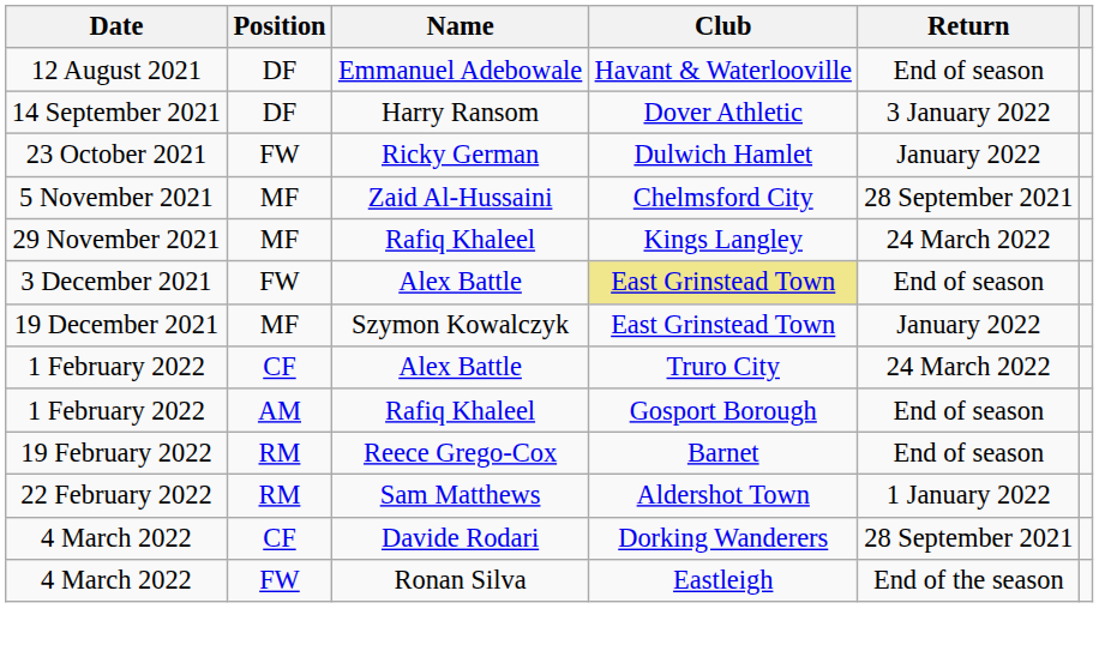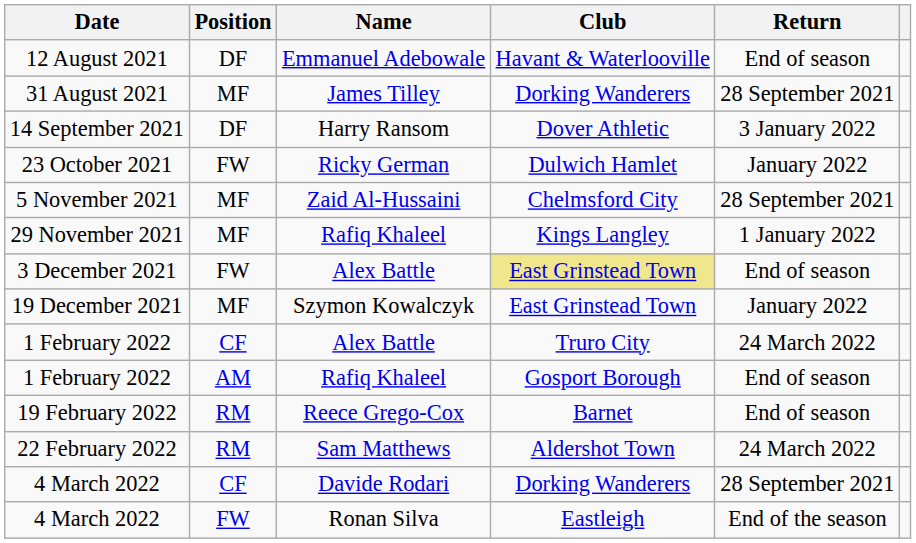 <table class="wikitable" style="text-align:center;">
 <tr>
 <th>Date</th>
 <th>Position</th>
 <th>Name</th>
 <th>Club</th>
 <th>Return</th>
 <th></th>
 </tr>
 <tr>
 <td>12 August 2021</td>
 <td>DF</td>
 <td><a href='#'>Emmanuel Adebowale</a></td>
 <td><a href='#'>Havant & Waterlooville</a></td>
 <td>End of season</td>
+<td></td>
+</tr>
+<tr>
+<td>31 August 2021</td>
+<td>MF</td>
+<td><a href='#'>James Tilley</a></td>
+<td><a href='#'>Dorking Wanderers</a></td>
+<td>28 September 2021</td>
 <td></td>
 </tr>
 <tr>
 <td>14 September 2021</td>
 <td>DF</td>
 <td>Harry Ransom</td>
 <td><a href='#'>Dover Athletic</a></td>
 <td>3 January 2022</td>
 <td></td>
 </tr>
 <tr>
 <td>23 October 2021</td>
 <td>FW</td>
 <td><a href='#'>Ricky German</a></td>
 <td><a href='#'>Dulwich Hamlet</a></td>
 <td>January 2022</td>
 <td></td>
 </tr>
 <tr>
 <td>5 November 2021</td>
 <td>MF</td>
 <td><a href='#'>Zaid Al-Hussaini</a></td>
 <td><a href='#'>Chelmsford City</a></td>
 <td>28 September 2021</td>
 <td></td>
 </tr>
 <tr>
 <td>29 November 2021</td>
 <td>MF</td>
 <td><a href='#'>Rafiq Khaleel</a></td>
 <td><a href='#'>Kings Langley</a></td>
-<td>24 March 2022</td>
+<td>1 January 2022</td>
 <td></td>
 </tr>
 <tr>
 <td>3 December 2021</td>
 <td>FW</td>
 <td><a href='#'>Alex Battle</a></td>
 <td style="background: khaki;"><a href='#'>East Grinstead Town</a></td>
 <td>End of season</td>
 <td></td>
 </tr>
 <tr>
 <td>19 December 2021</td>
 <td>MF</td>
 <td>Szymon Kowalczyk</td>
 <td><a href='#'>East Grinstead Town</a></td>
 <td>January 2022</td>
 <td></td>
 </tr>
 <tr>
 <td>1 February 2022</td>
 <td><a href='#'>CF</a></td>
 <td><a href='#'>Alex Battle</a></td>
 <td><a href='#'>Truro City</a></td>
 <td>24 March 2022</td>
 <td></td>
 </tr>
 <tr>
 <td>1 February 2022</td>
 <td><a href='#'>AM</a></td>
 <td><a href='#'>Rafiq Khaleel</a></td>
 <td><a href='#'>Gosport Borough</a></td>
 <td>End of season</td>
 <td></td>
 </tr>
 <tr>
 <td>19 February 2022</td>
 <td><a href='#'>RM</a></td>
 <td><a href='#'>Reece Grego-Cox</a></td>
 <td><a href='#'>Barnet</a></td>
 <td>End of season</td>
 <td></td>
 </tr>
 <tr>
 <td>22 February 2022</td>
 <td><a href='#'>RM</a></td>
 <td><a href='#'>Sam Matthews</a></td>
 <td><a href='#'>Aldershot Town</a></td>
-<td>1 January 2022</td>
+<td>24 March 2022</td>
 <td></td>
 </tr>
 <tr>
 <td>4 March 2022</td>
 <td><a href='#'>CF</a></td>
 <td><a href='#'>Davide Rodari</a></td>
 <td><a href='#'>Dorking Wanderers</a></td>
 <td>28 September 2021</td>
 <td></td>
 </tr>
 <tr>
 <td>4 March 2022</td>
 <td><a href='#'>FW</a></td>
 <td>Ronan Silva</td>
 <td><a href='#'>Eastleigh</a></td>
 <td>End of the season</td>
 <td></td>
 </tr>
 </table>
